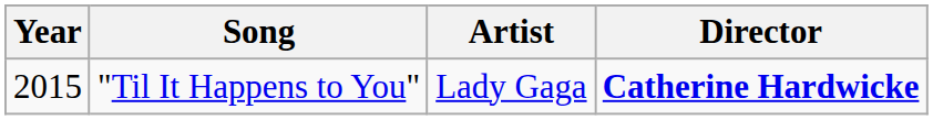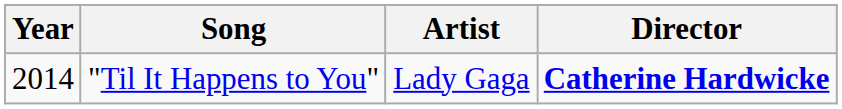 <table class="wikitable sortable">
 <tr>
 <th scope="col">Year</th>
 <th scope="col">Song</th>
 <th scope="col">Artist</th>
 <th scope="col" class="unsortable">Director</th>
 </tr>
 <tr>
-<td>2015</td>
+<td>2014</td>
 <td>"<a href='#'>Til It Happens to You</a>"</td>
 <td><a href='#'>Lady Gaga</a></td>
 <td><strong><a href='#'>Catherine Hardwicke</a></strong></td>
 </tr>
 </table>
